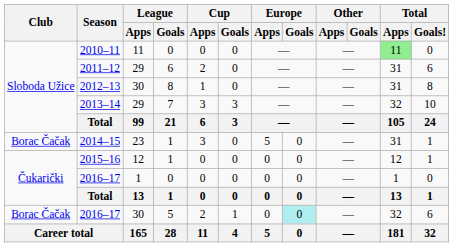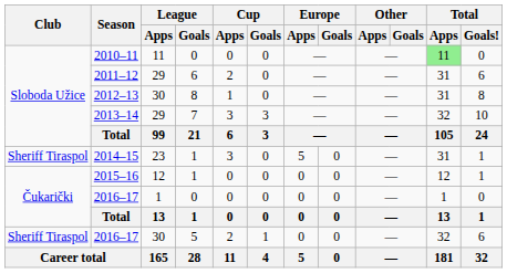 <table class="wikitable" style="text-align:center">
 <tr>
 <th rowspan="2">Club</th>
 <th rowspan="2">Season</th>
 <th colspan="2">League</th>
 <th colspan="2">Cup</th>
 <th colspan="2">Europe</th>
 <th colspan="2">Other</th>
 <th colspan="2">Total</th>
 </tr>
 <tr>
 <th>Apps</th>
 <th>Goals</th>
 <th>Apps</th>
 <th>Goals</th>
 <th>Apps</th>
 <th>Goals</th>
 <th>Apps</th>
 <th>Goals</th>
 <th>Apps</th>
 <th>Goals!</th>
 </tr>
 <tr>
 <td rowspan="5"><a href='#'>Sloboda Užice</a></td>
 <td><a href='#'>2010–11</a></td>
 <td>11</td>
 <td>0</td>
 <td>0</td>
 <td>0</td>
 <td colspan="2">—</td>
 <td colspan="2">—</td>
 <td style="background: lightgreen;">11</td>
 <td>0</td>
 </tr>
 <tr>
 <td><a href='#'>2011–12</a></td>
 <td>29</td>
 <td>6</td>
 <td>2</td>
 <td>0</td>
 <td colspan="2">—</td>
 <td colspan="2">—</td>
 <td>31</td>
 <td>6</td>
 </tr>
 <tr>
 <td><a href='#'>2012–13</a></td>
 <td>30</td>
 <td>8</td>
 <td>1</td>
 <td>0</td>
 <td colspan="2">—</td>
 <td colspan="2">—</td>
 <td>31</td>
 <td>8</td>
 </tr>
 <tr>
 <td><a href='#'>2013–14</a></td>
 <td>29</td>
 <td>7</td>
 <td>3</td>
 <td>3</td>
 <td colspan="2">—</td>
 <td colspan="2">—</td>
 <td>32</td>
 <td>10</td>
 </tr>
 <tr>
 <th>Total</th>
 <th>99</th>
 <th>21</th>
 <th>6</th>
 <th>3</th>
 <th colspan="2">—</th>
 <th colspan="2">—</th>
 <th>105</th>
 <th>24</th>
 </tr>
 <tr>
-<td><a href='#'>Borac Čačak</a></td>
+<td><a href='#'>Sheriff Tiraspol</a></td>
 <td><a href='#'>2014–15</a></td>
 <td>23</td>
 <td>1</td>
 <td>3</td>
 <td>0</td>
 <td>5</td>
 <td>0</td>
 <td colspan="2">—</td>
 <td>31</td>
 <td>1</td>
 </tr>
 <tr>
 <td rowspan="3"><a href='#'>Čukarički</a></td>
 <td><a href='#'>2015–16</a></td>
 <td>12</td>
 <td>1</td>
 <td>0</td>
 <td>0</td>
 <td>0</td>
 <td>0</td>
 <td colspan="2">—</td>
 <td>12</td>
 <td>1</td>
 </tr>
 <tr>
 <td><a href='#'>2016–17</a></td>
 <td>1</td>
 <td>0</td>
 <td>0</td>
 <td>0</td>
 <td>0</td>
 <td>0</td>
 <td colspan="2">—</td>
 <td>1</td>
 <td>0</td>
 </tr>
 <tr>
 <th>Total</th>
 <th>13</th>
 <th>1</th>
 <th>0</th>
 <th>0</th>
 <th>0</th>
 <th>0</th>
 <th colspan="2">—</th>
 <th>13</th>
 <th>1</th>
 </tr>
 <tr>
-<td><a href='#'>Borac Čačak</a></td>
+<td><a href='#'>Sheriff Tiraspol</a></td>
 <td><a href='#'>2016–17</a></td>
 <td>30</td>
 <td>5</td>
 <td>2</td>
 <td>1</td>
 <td>0</td>
-<td style="background: paleturquoise;">0</td>
+<td>0</td>
 <td colspan="2">—</td>
 <td>32</td>
 <td>6</td>
 </tr>
 <tr>
 <th colspan="2">Career total</th>
 <th>165</th>
 <th>28</th>
 <th>11</th>
 <th>4</th>
 <th>5</th>
 <th>0</th>
 <th colspan="2">—</th>
 <th>181</th>
 <th>32</th>
 </tr>
 </table>
